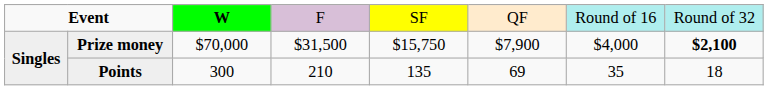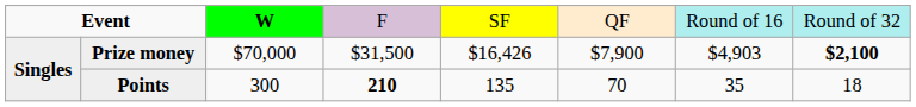 <table class=wikitable style=font-size:95%;text-align:center>
 <tr>
 <td colspan="2" style="width:150px"><strong>Event</strong></td>
 <td style="width:85px; background:lime"><strong>W</strong></td>
 <td style="width:85px; background:thistle">F</td>
 <td style="width:85px; background:#ffff00">SF</td>
 <td style="width:85px; background:#ffebcd">QF</td>
 <td style="width:85px; background:#afeeee">Round of 16</td>
 <td style="width:85px; background:#afeeee">Round of 32</td>
 </tr>
 <tr>
 <th rowspan="2" style=background:#efefef>Singles</th>
 <th style=background:#efefef>Prize money</th>
 <td>$70,000</td>
 <td>$31,500</td>
-<td>$15,750</td>
+<td>$16,426</td>
 <td>$7,900</td>
-<td>$4,000</td>
+<td>$4,903</td>
 <td><strong>$2,100</strong></td>
 </tr>
 <tr>
 <th style=background:#efefef>Points</th>
 <td>300</td>
-<td>210</td>
+<td><strong>210</strong></td>
 <td>135</td>
-<td>69</td>
+<td>70</td>
 <td>35</td>
 <td>18</td>
 </tr>
 </table>
